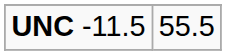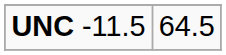 <table class="wikitable">
 <tr align="center">
 </tr>
 <tr align="center">
 <td><strong>UNC</strong> -11.5</td>
-<td>55.5</td>
+<td>64.5</td>
 </tr>
 </table>
